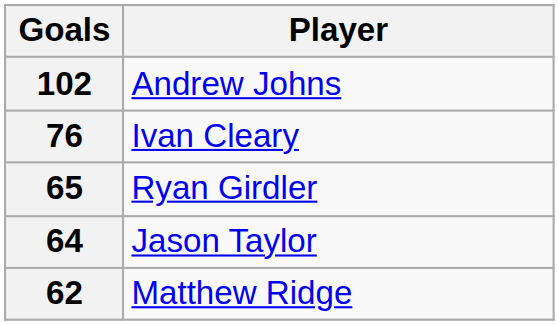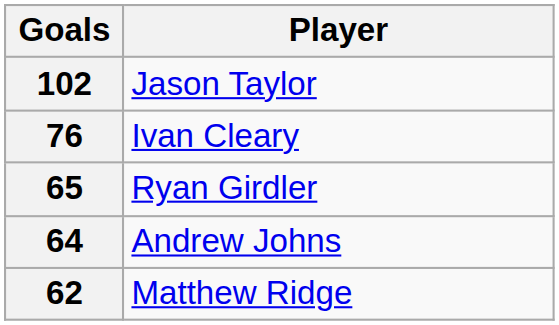 <table class="wikitable" style="text-align:left;">
 <tr>
 <th width=50>Goals</th>
 <th width=200>Player</th>
 </tr>
 <tr>
 <th>102</th>
-<td> <a href='#'>Andrew Johns</a></td>
+<td> <a href='#'>Jason Taylor</a></td>
 </tr>
 <tr>
 <th>76</th>
 <td> <a href='#'>Ivan Cleary</a></td>
 </tr>
 <tr>
 <th>65</th>
 <td> <a href='#'>Ryan Girdler</a></td>
 </tr>
 <tr>
 <th>64</th>
-<td> <a href='#'>Jason Taylor</a></td>
+<td> <a href='#'>Andrew Johns</a></td>
 </tr>
 <tr>
 <th>62</th>
 <td> <a href='#'>Matthew Ridge</a></td>
 </tr>
 </table>
